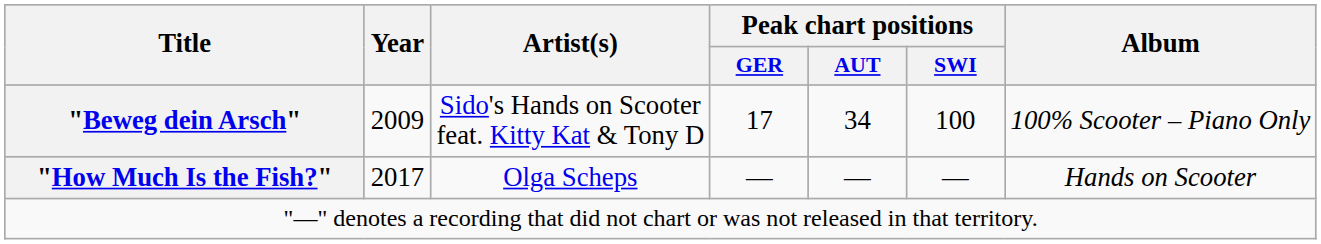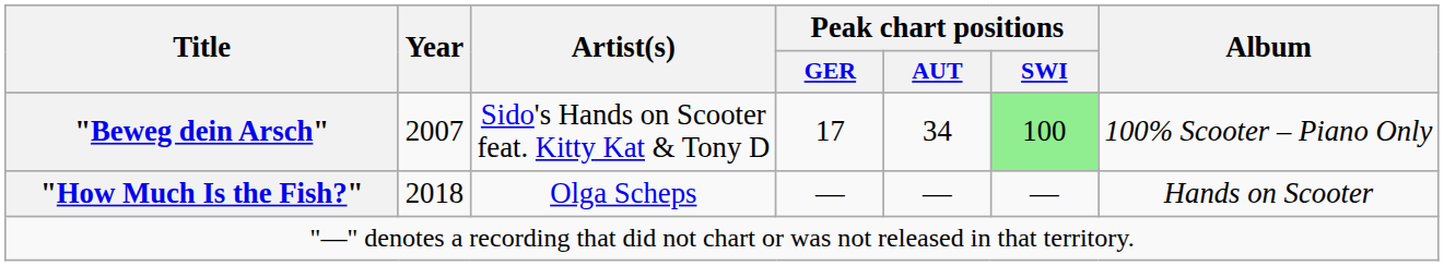 <table class="wikitable plainrowheaders" style="text-align:center;" border="1">
 <tr>
 <th scope="col" rowspan="2" style="width:13em;">Title</th>
 <th scope="col" rowspan="2">Year</th>
 <th scope="col" rowspan="2">Artist(s)</th>
 <th scope="col" colspan="3">Peak chart positions</th>
 <th scope="col" rowspan="2">Album</th>
 </tr>
 <tr>
 <th style="width:4em;font-size:82%"><a href='#'>GER</a><br></th>
 <th style="width:4em;font-size:82%"><a href='#'>AUT</a><br></th>
 <th style="width:4em;font-size:82%"><a href='#'>SWI</a><br></th>
 </tr>
 <tr>
 <th scope="row">"<a href='#'>Beweg dein Arsch</a>"</th>
-<td>2009</td>
+<td>2007</td>
 <td><a href='#'>Sido</a>'s Hands on Scooter <br>feat. <a href='#'>Kitty Kat</a> & Tony D</td>
 <td>17</td>
 <td>34</td>
-<td>100</td>
+<td style="background: lightgreen;">100</td>
 <td><em>100% Scooter – Piano Only</em></td>
 </tr>
 <tr>
 <th scope="row">"<a href='#'>How Much Is the Fish?</a>"</th>
-<td>2017</td>
+<td>2018</td>
 <td><a href='#'>Olga Scheps</a></td>
 <td>—</td>
 <td>—</td>
 <td>—</td>
 <td><em>Hands on Scooter</em></td>
 </tr>
 <tr>
 <td colspan="7" style="font-size:90%">"—" denotes a recording that did not chart or was not released in that territory.</td>
 </tr>
 </table>
